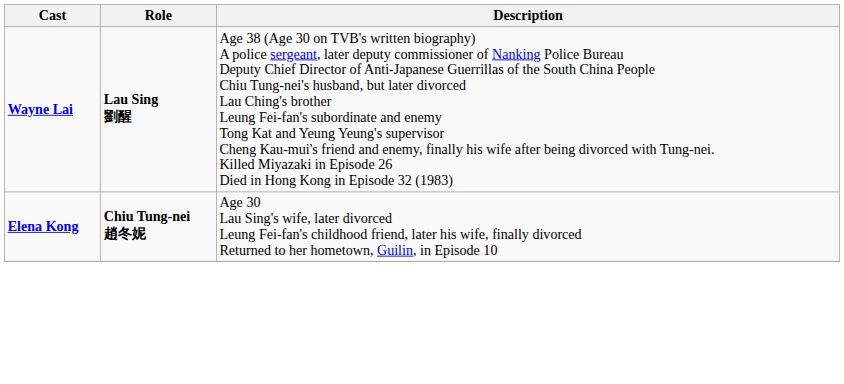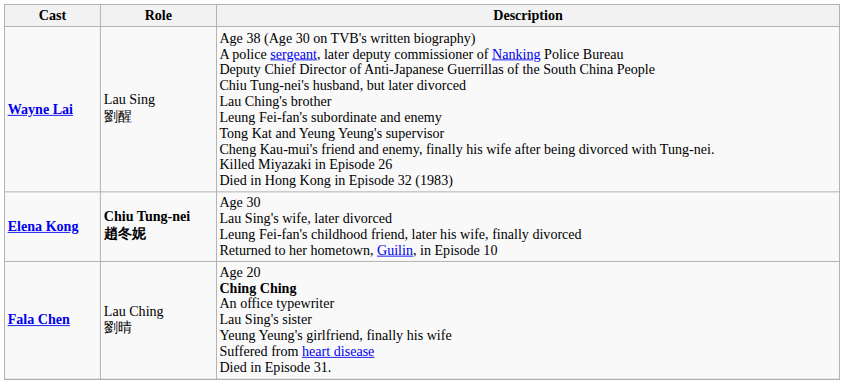 <table class="wikitable" width="60%">
 <tr>
 <th>Cast</th>
 <th>Role</th>
 <th>Description</th>
 </tr>
 <tr>
 <td><strong><a href='#'>Wayne Lai</a></strong></td>
-<td><strong>Lau Sing<br>劉醒</strong></td>
+<td>Lau Sing<br>劉醒</td>
 <td>Age 38 (Age 30 on TVB's written biography)<br>A police <a href='#'>sergeant</a>, later deputy commissioner of <a href='#'>Nanking</a> Police Bureau<br>Deputy Chief Director of Anti-Japanese Guerrillas of the South China People<br>Chiu Tung-nei's husband, but later divorced<br>Lau Ching's brother<br>Leung Fei-fan's subordinate and enemy<br>Tong Kat and Yeung Yeung's supervisor<br>Cheng Kau-mui's friend and enemy, finally his wife after being divorced with Tung-nei.<br>Killed Miyazaki in Episode 26<br>Died in Hong Kong in Episode 32 (1983)</td>
 </tr>
 <tr>
 <td><strong><a href='#'>Elena Kong</a></strong></td>
 <td><strong>Chiu Tung-nei<br>趙冬妮</strong></td>
 <td>Age 30<br>Lau Sing's wife, later divorced<br>Leung Fei-fan's childhood friend, later his wife, finally divorced<br>Returned to her hometown, <a href='#'>Guilin</a>, in Episode 10</td>
 </tr>
 <tr>
+<td><strong><a href='#'>Fala Chen</a></strong></td>
+<td>Lau Ching<br>劉晴</td>
+<td>Age 20<br><strong>Ching Ching</strong><br>An office typewriter<br>Lau Sing's sister<br>Yeung Yeung's girlfriend, finally his wife<br>Suffered from <a href='#'>heart disease</a><br>Died in Episode 31.</td>
+</tr>
+<tr>
 </tr>
 </table>
